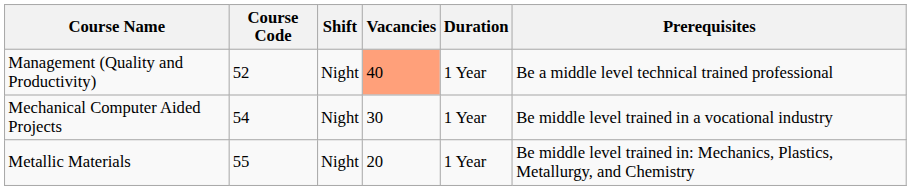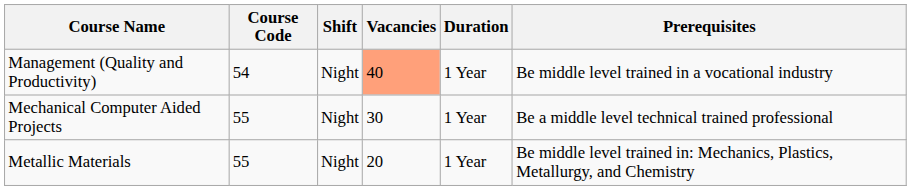 <table class="wikitable">
 <tr>
 <th>Course Name</th>
 <th>Course Code</th>
 <th>Shift</th>
 <th>Vacancies</th>
 <th>Duration</th>
 <th>Prerequisites</th>
 </tr>
 <tr>
 <td>Management (Quality and Productivity)</td>
-<td>52</td>
+<td>54</td>
 <td>Night</td>
 <td style="background: lightsalmon;">40</td>
 <td>1 Year</td>
-<td>Be a middle level technical trained professional</td>
+<td>Be middle level trained in a vocational industry</td>
 </tr>
 <tr>
 <td>Mechanical Computer Aided Projects</td>
-<td>54</td>
+<td>55</td>
 <td>Night</td>
 <td>30</td>
 <td>1 Year</td>
-<td>Be middle level trained in a vocational industry</td>
+<td>Be a middle level technical trained professional</td>
 </tr>
 <tr>
 <td>Metallic Materials</td>
 <td>55</td>
 <td>Night</td>
 <td>20</td>
 <td>1 Year</td>
 <td>Be middle level trained in: Mechanics, Plastics, Metallurgy, and Chemistry</td>
 </tr>
 </table>
